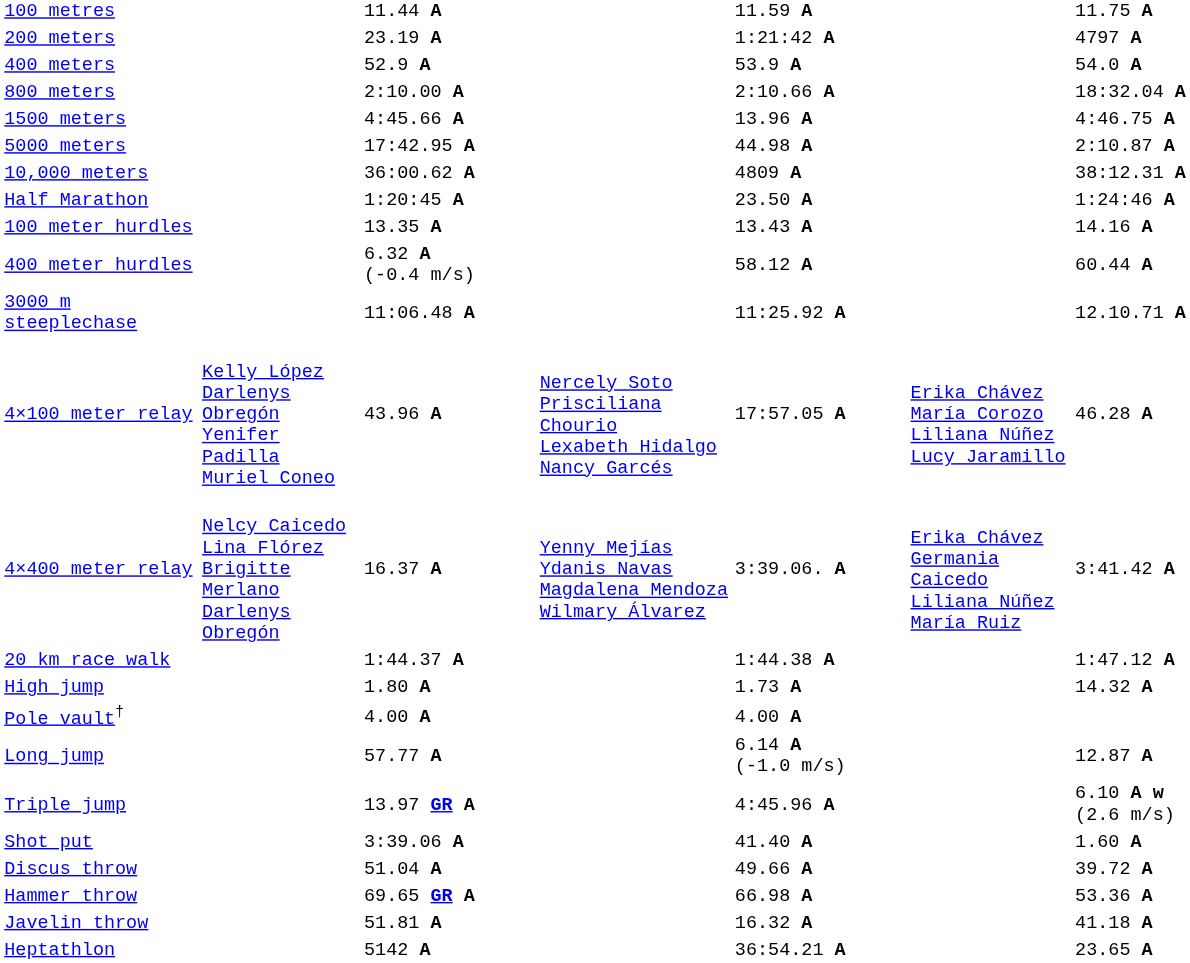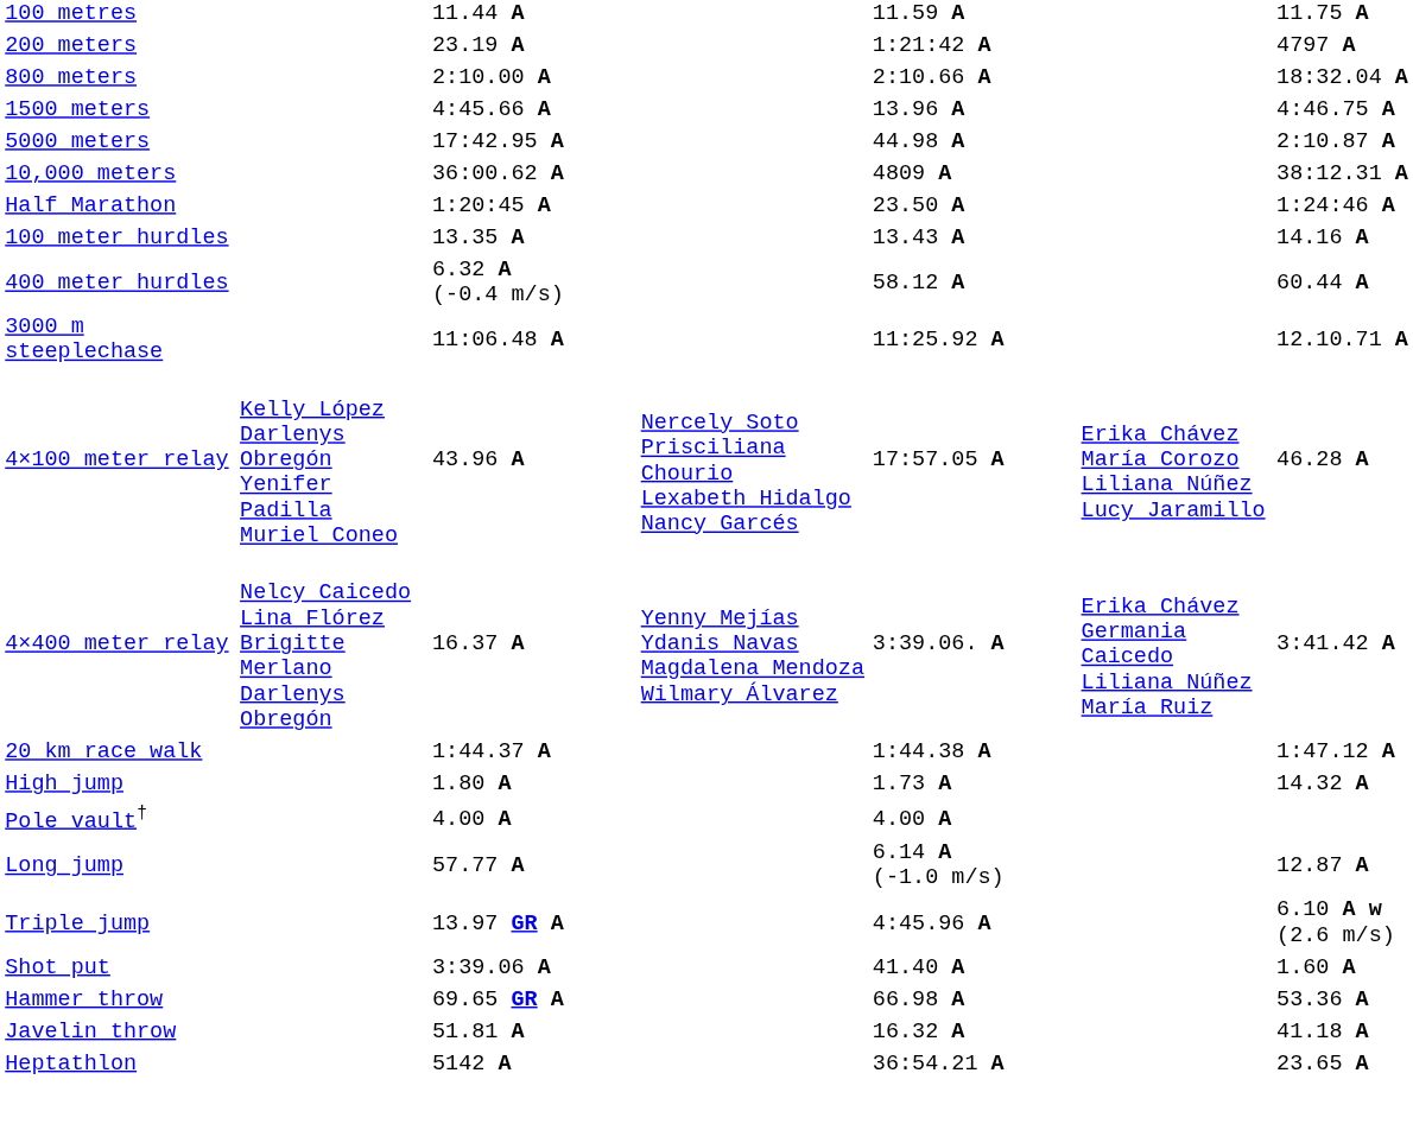 <table>
 <tr>
 <td><a href='#'>100 metres</a></td>
 <td></td>
 <td>11.44 <strong>A</strong></td>
 <td></td>
 <td>11.59 <strong>A</strong></td>
 <td></td>
 <td>11.75 <strong>A</strong></td>
 </tr>
 <tr>
 <td><a href='#'>200 meters</a></td>
 <td></td>
 <td>23.19 <strong>A</strong></td>
 <td></td>
 <td>1:21:42 <strong>A</strong></td>
 <td></td>
 <td>4797 <strong>A</strong></td>
-</tr>
-<tr>
-<td><a href='#'>400 meters</a></td>
-<td></td>
-<td>52.9 <strong>A</strong></td>
-<td></td>
-<td>53.9 <strong>A</strong></td>
-<td></td>
-<td>54.0 <strong>A</strong></td>
 </tr>
 <tr>
 <td><a href='#'>800 meters</a></td>
 <td></td>
 <td>2:10.00 <strong>A</strong></td>
 <td></td>
 <td>2:10.66 <strong>A</strong></td>
 <td></td>
 <td>18:32.04 <strong>A</strong></td>
 </tr>
 <tr>
 <td><a href='#'>1500 meters</a></td>
 <td></td>
 <td>4:45.66 <strong>A</strong></td>
 <td></td>
 <td>13.96 <strong>A</strong></td>
 <td></td>
 <td>4:46.75 <strong>A</strong></td>
 </tr>
 <tr>
 <td><a href='#'>5000 meters</a></td>
 <td></td>
 <td>17:42.95 <strong>A</strong></td>
 <td></td>
 <td>44.98 <strong>A</strong></td>
 <td></td>
 <td>2:10.87 <strong>A</strong></td>
 </tr>
 <tr>
 <td><a href='#'>10,000 meters</a></td>
 <td></td>
 <td>36:00.62 <strong>A</strong></td>
 <td></td>
 <td>4809 <strong>A</strong></td>
 <td></td>
 <td>38:12.31 <strong>A</strong></td>
 </tr>
 <tr>
 <td><a href='#'>Half Marathon</a></td>
 <td></td>
 <td>1:20:45 <strong>A</strong></td>
 <td></td>
 <td>23.50 <strong>A</strong></td>
 <td></td>
 <td>1:24:46 <strong>A</strong></td>
 </tr>
 <tr>
 <td><a href='#'>100 meter hurdles</a></td>
 <td></td>
 <td>13.35 <strong>A</strong></td>
 <td></td>
 <td>13.43 <strong>A</strong></td>
 <td></td>
 <td>14.16 <strong>A</strong></td>
 </tr>
 <tr>
 <td><a href='#'>400 meter hurdles</a></td>
 <td></td>
 <td>6.32 <strong>A</strong> (-0.4 m/s)</td>
 <td></td>
 <td>58.12 <strong>A</strong></td>
 <td></td>
 <td>60.44 <strong>A</strong></td>
 </tr>
 <tr>
 <td><a href='#'>3000 m steeplechase</a></td>
 <td></td>
 <td>11:06.48 <strong>A</strong></td>
 <td></td>
 <td>11:25.92 <strong>A</strong></td>
 <td></td>
 <td>12.10.71 <strong>A</strong></td>
 </tr>
 <tr>
 <td><a href='#'>4×100 meter relay</a></td>
 <td> <br><a href='#'>Kelly López</a>  <br> <a href='#'>Darlenys Obregón</a> <br><a href='#'>Yenifer Padilla</a> <br><a href='#'>Muriel Coneo</a></td>
 <td>43.96 <strong>A</strong></td>
 <td> <br><a href='#'>Nercely Soto</a>  <br><a href='#'>Prisciliana Chourio</a> <br><a href='#'>Lexabeth Hidalgo</a> <br><a href='#'>Nancy Garcés</a></td>
 <td>17:57.05 <strong>A</strong></td>
 <td> <br><a href='#'>Erika Chávez</a>  <br><a href='#'>María Corozo</a> <br><a href='#'>Liliana Núñez</a> <br><a href='#'>Lucy Jaramillo</a></td>
 <td>46.28 <strong>A</strong></td>
 </tr>
 <tr>
 <td><a href='#'>4×400 meter relay</a></td>
 <td> <br><a href='#'>Nelcy Caicedo</a>  <br><a href='#'>Lina Flórez</a> <br><a href='#'>Brigitte Merlano</a> <br><a href='#'>Darlenys Obregón</a></td>
 <td>16.37 <strong>A</strong></td>
 <td>  <br><a href='#'>Yenny Mejías</a> <br><a href='#'>Ydanis Navas</a>  <br><a href='#'>Magdalena Mendoza</a> <br><a href='#'>Wilmary Álvarez</a></td>
 <td>3:39.06. <strong>A</strong></td>
 <td> <br><a href='#'>Erika Chávez</a>  <br><a href='#'>Germania Caicedo</a> <br><a href='#'>Liliana Núñez</a> <br><a href='#'>María Ruiz</a></td>
 <td>3:41.42 <strong>A</strong></td>
 </tr>
 <tr>
 <td><a href='#'>20 km race walk</a></td>
 <td></td>
 <td>1:44.37 <strong>A</strong></td>
 <td></td>
 <td>1:44.38 <strong>A</strong></td>
 <td></td>
 <td>1:47.12 <strong>A</strong></td>
 </tr>
 <tr>
 <td><a href='#'>High jump</a></td>
 <td></td>
 <td>1.80 <strong>A</strong></td>
 <td></td>
 <td>1.73 <strong>A</strong></td>
 <td></td>
 <td>14.32 <strong>A</strong></td>
 </tr>
 <tr>
 <td><a href='#'>Pole vault</a><sup>†</sup></td>
 <td></td>
 <td>4.00 <strong>A</strong></td>
 <td></td>
 <td>4.00 <strong>A</strong></td>
 <td></td>
 <td></td>
 </tr>
 <tr>
 <td><a href='#'>Long jump</a></td>
 <td></td>
 <td>57.77 <strong>A</strong></td>
 <td></td>
 <td>6.14 <strong>A</strong> (-1.0 m/s)</td>
 <td></td>
 <td>12.87 <strong>A</strong></td>
 </tr>
 <tr>
 <td><a href='#'>Triple jump</a></td>
 <td></td>
 <td>13.97 <strong><a href='#'>GR</a></strong> <strong>A</strong></td>
 <td></td>
 <td>4:45.96 <strong>A</strong></td>
 <td></td>
 <td>6.10 <strong>A</strong> <strong>w</strong> (2.6 m/s)</td>
 </tr>
 <tr>
 <td><a href='#'>Shot put</a></td>
 <td></td>
 <td>3:39.06 <strong>A</strong></td>
 <td></td>
 <td>41.40 <strong>A</strong></td>
 <td></td>
 <td>1.60 <strong>A</strong></td>
 </tr>
 <tr>
-<td><a href='#'>Discus throw</a></td>
-<td></td>
-<td>51.04 <strong>A</strong></td>
-<td></td>
-<td>49.66 <strong>A</strong></td>
-<td></td>
-<td>39.72 <strong>A</strong></td>
-</tr>
-<tr>
 <td><a href='#'>Hammer throw</a></td>
 <td></td>
 <td>69.65 <strong><a href='#'>GR</a></strong> <strong>A</strong></td>
 <td></td>
 <td>66.98 <strong>A</strong></td>
 <td></td>
 <td>53.36 <strong>A</strong></td>
 </tr>
 <tr>
 <td><a href='#'>Javelin throw</a></td>
 <td></td>
 <td>51.81 <strong>A</strong></td>
 <td></td>
 <td>16.32 <strong>A</strong></td>
 <td></td>
 <td>41.18 <strong>A</strong></td>
 </tr>
 <tr>
 <td><a href='#'>Heptathlon</a></td>
 <td></td>
 <td>5142 <strong>A</strong></td>
 <td></td>
 <td>36:54.21 <strong>A</strong></td>
 <td></td>
 <td>23.65 <strong>A</strong></td>
 </tr>
 </table>
